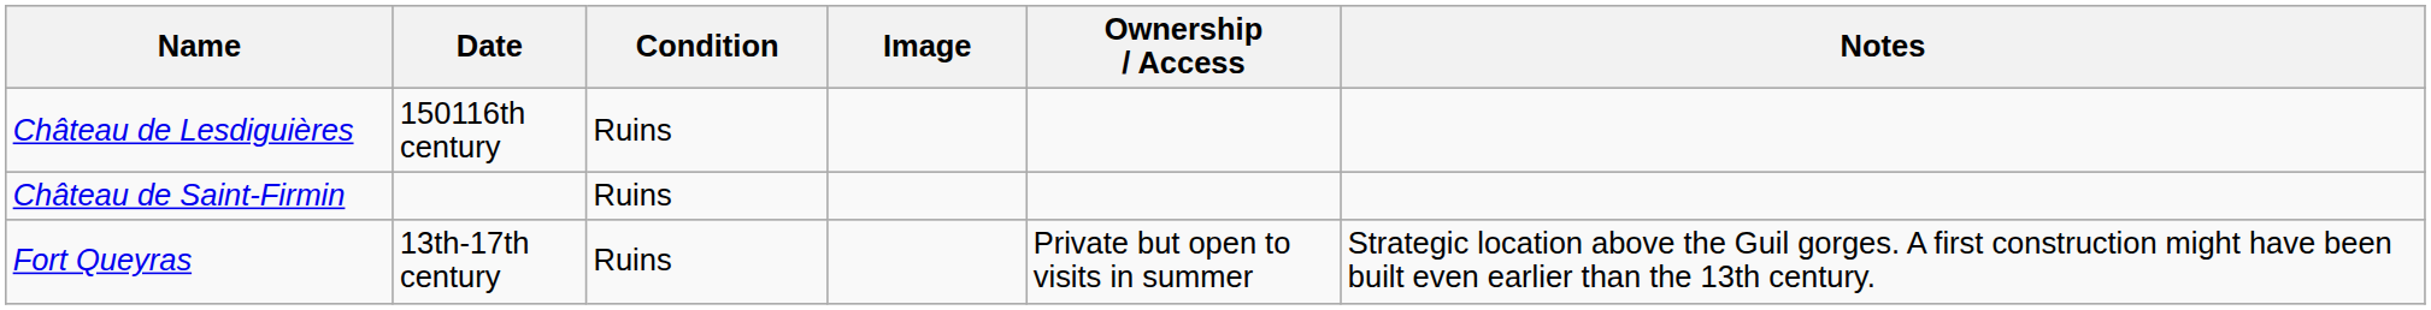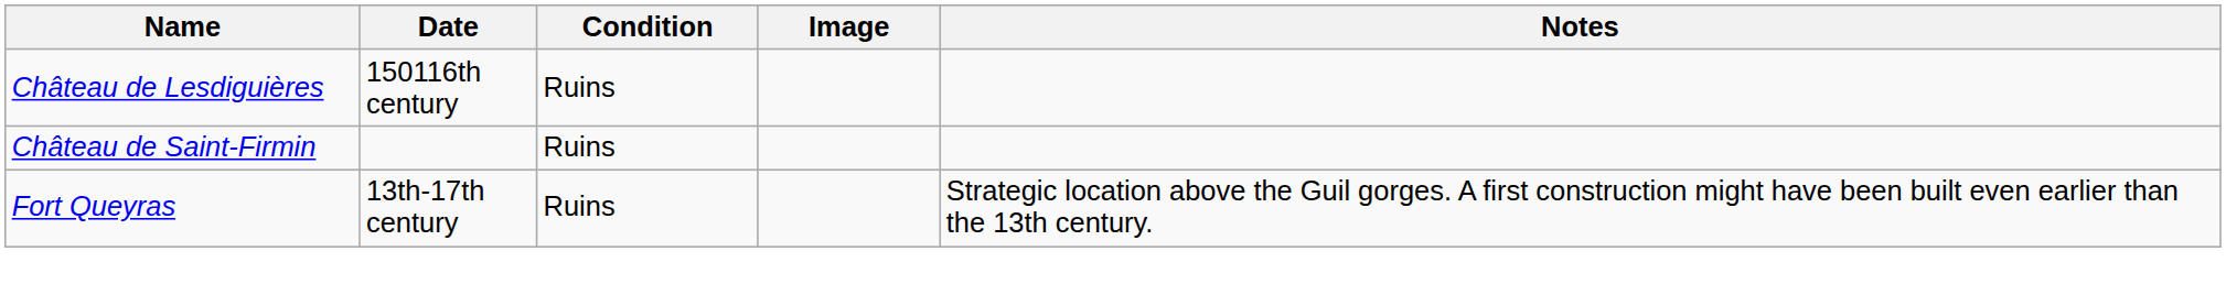 <table class="wikitable sortable" width="100%">
 <tr>
 <th width="16%">Name<br></th>
 <th width="8%">Date<br></th>
 <th width="10%">Condition<br></th>
 <th class="unsortable" width="96px">Image</th>
-<th width="13%">Ownership<br>/ Access</th>
 <th class="unsortable">Notes</th>
 </tr>
 <tr>
 <td><em><a href='#'>Château de Lesdiguières</a></em></td>
 <td><span>1501</span>16th century</td>
 <td>Ruins</td>
-<td></td>
 <td></td>
 <td></td>
 </tr>
 <tr>
 <td><em><a href='#'>Château de Saint-Firmin</a></em></td>
 <td></td>
 <td>Ruins</td>
 <td></td>
 <td></td>
-<td></td>
 </tr>
 <tr>
 <td><em><a href='#'>Fort Queyras</a></em></td>
 <td>13th-17th century</td>
 <td>Ruins</td>
 <td></td>
-<td>Private but open to visits in summer</td>
 <td>Strategic location above the Guil gorges. A first construction might have been built even earlier than the 13th century.</td>
 </tr>
 </table>
